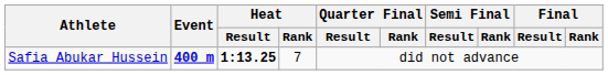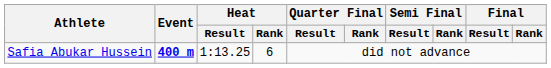 <table class=wikitable style="font-size:90%">
 <tr>
 <th rowspan="2">Athlete</th>
 <th rowspan="2">Event</th>
 <th colspan="2">Heat</th>
 <th colspan="2">Quarter Final</th>
 <th colspan="2">Semi Final</th>
 <th colspan="2">Final</th>
 </tr>
 <tr style="font-size:95%">
 <th scope="col">Result</th>
 <th scope="col">Rank</th>
 <th scope="col">Result</th>
 <th scope="col">Rank</th>
 <th scope="col">Result</th>
 <th scope="col">Rank</th>
 <th scope="col">Result</th>
 <th scope="col">Rank</th>
 </tr>
 <tr align=center>
 <td align=left><a href='#'>Safia Abukar Hussein</a></td>
 <td align=left><strong><a href='#'>400 m</a></strong></td>
-<td><strong>1:13.25</strong></td>
-<td>7</td>
+<td>1:13.25</td>
+<td>6</td>
 <td colspan=6>did not advance</td>
 </tr>
 </table>
